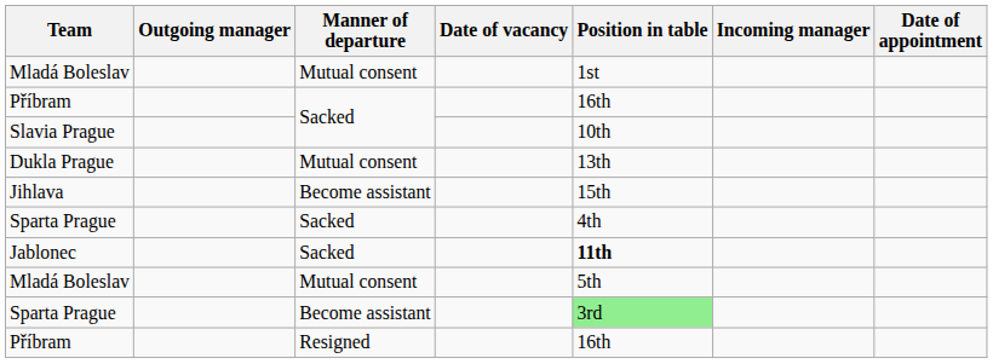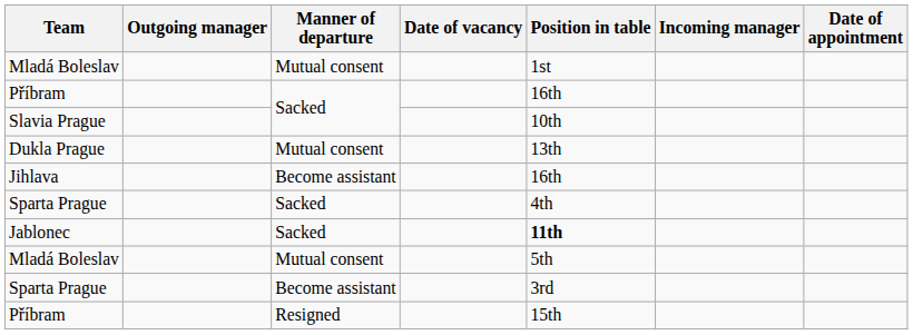 <table class="wikitable sortable">
 <tr>
 <th>Team</th>
 <th>Outgoing manager</th>
 <th>Manner of<br>departure</th>
 <th>Date of vacancy</th>
 <th>Position in table</th>
 <th>Incoming manager</th>
 <th>Date of<br>appointment</th>
 </tr>
 <tr>
 <td>Mladá Boleslav</td>
 <td> </td>
 <td>Mutual consent</td>
 <td></td>
 <td>1st</td>
 <td> </td>
 <td></td>
 </tr>
 <tr>
 <td>Příbram</td>
 <td> </td>
 <td rowspan="2">Sacked</td>
 <td></td>
 <td>16th</td>
 <td> </td>
 <td></td>
 </tr>
 <tr>
 <td>Slavia Prague</td>
 <td> </td>
 <td></td>
 <td>10th</td>
 <td> </td>
 <td></td>
 </tr>
 <tr>
 <td>Dukla Prague</td>
 <td> </td>
 <td>Mutual consent</td>
 <td></td>
 <td>13th</td>
 <td> </td>
 <td></td>
 </tr>
 <tr>
 <td>Jihlava</td>
 <td> </td>
 <td>Become assistant</td>
 <td></td>
-<td>15th</td>
+<td>16th</td>
 <td> </td>
 <td></td>
 </tr>
 <tr>
 <td>Sparta Prague</td>
 <td> </td>
 <td>Sacked</td>
 <td></td>
 <td>4th</td>
 <td> </td>
 <td></td>
 </tr>
 <tr>
 <td>Jablonec</td>
 <td> </td>
 <td>Sacked</td>
 <td></td>
 <td><strong>11th</strong></td>
 <td> </td>
 <td></td>
 </tr>
 <tr>
 <td>Mladá Boleslav</td>
 <td> </td>
 <td>Mutual consent</td>
 <td></td>
 <td>5th</td>
 <td> </td>
 <td></td>
 </tr>
 <tr>
 <td>Sparta Prague</td>
 <td> </td>
 <td>Become assistant</td>
 <td></td>
-<td style="background: lightgreen;">3rd</td>
+<td>3rd</td>
 <td> </td>
 <td></td>
 </tr>
 <tr>
 <td>Příbram</td>
 <td> </td>
 <td>Resigned</td>
 <td></td>
-<td>16th</td>
+<td>15th</td>
 <td> </td>
 <td></td>
 </tr>
 </table>
